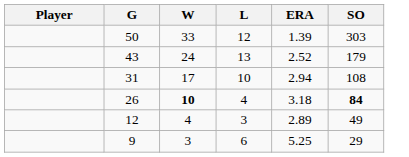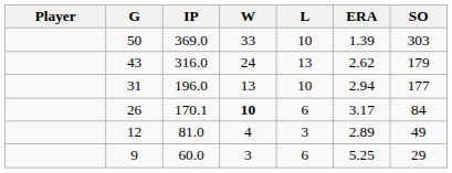 <table class="wikitable sortable">
 <tr>
 <th bgcolor="#DDDDFF" width="16%">Player</th>
 <th bgcolor="#DDDDFF" width="9%">G</th>
+<th bgcolor="#DDDDFF" width="9%">IP</th>
 <th bgcolor="#DDDDFF" width="9%">W</th>
 <th bgcolor="#DDDDFF" width="9%">L</th>
 <th bgcolor="#DDDDFF" width="9%">ERA</th>
 <th bgcolor="#DDDDFF" width="9%">SO</th>
 </tr>
 <tr align="center">
 <td></td>
 <td>50</td>
+<td>369.0</td>
 <td>33</td>
-<td>12</td>
+<td>10</td>
 <td>1.39</td>
 <td>303</td>
 </tr>
 <tr align="center">
 <td></td>
 <td>43</td>
+<td>316.0</td>
 <td>24</td>
 <td>13</td>
-<td>2.52</td>
+<td>2.62</td>
 <td>179</td>
 </tr>
 <tr align="center">
 <td></td>
 <td>31</td>
-<td>17</td>
+<td>196.0</td>
+<td>13</td>
 <td>10</td>
 <td>2.94</td>
-<td>108</td>
+<td>177</td>
 </tr>
 <tr align="center">
 <td></td>
 <td>26</td>
+<td>170.1</td>
 <td><strong>10</strong></td>
-<td>4</td>
-<td>3.18</td>
-<td><strong>84</strong></td>
+<td>6</td>
+<td>3.17</td>
+<td>84</td>
 </tr>
 <tr align="center">
 <td></td>
 <td>12</td>
+<td>81.0</td>
 <td>4</td>
 <td>3</td>
 <td>2.89</td>
 <td>49</td>
 </tr>
 <tr align="center">
 <td></td>
 <td>9</td>
+<td>60.0</td>
 <td>3</td>
 <td>6</td>
 <td>5.25</td>
 <td>29</td>
 </tr>
 </table>
